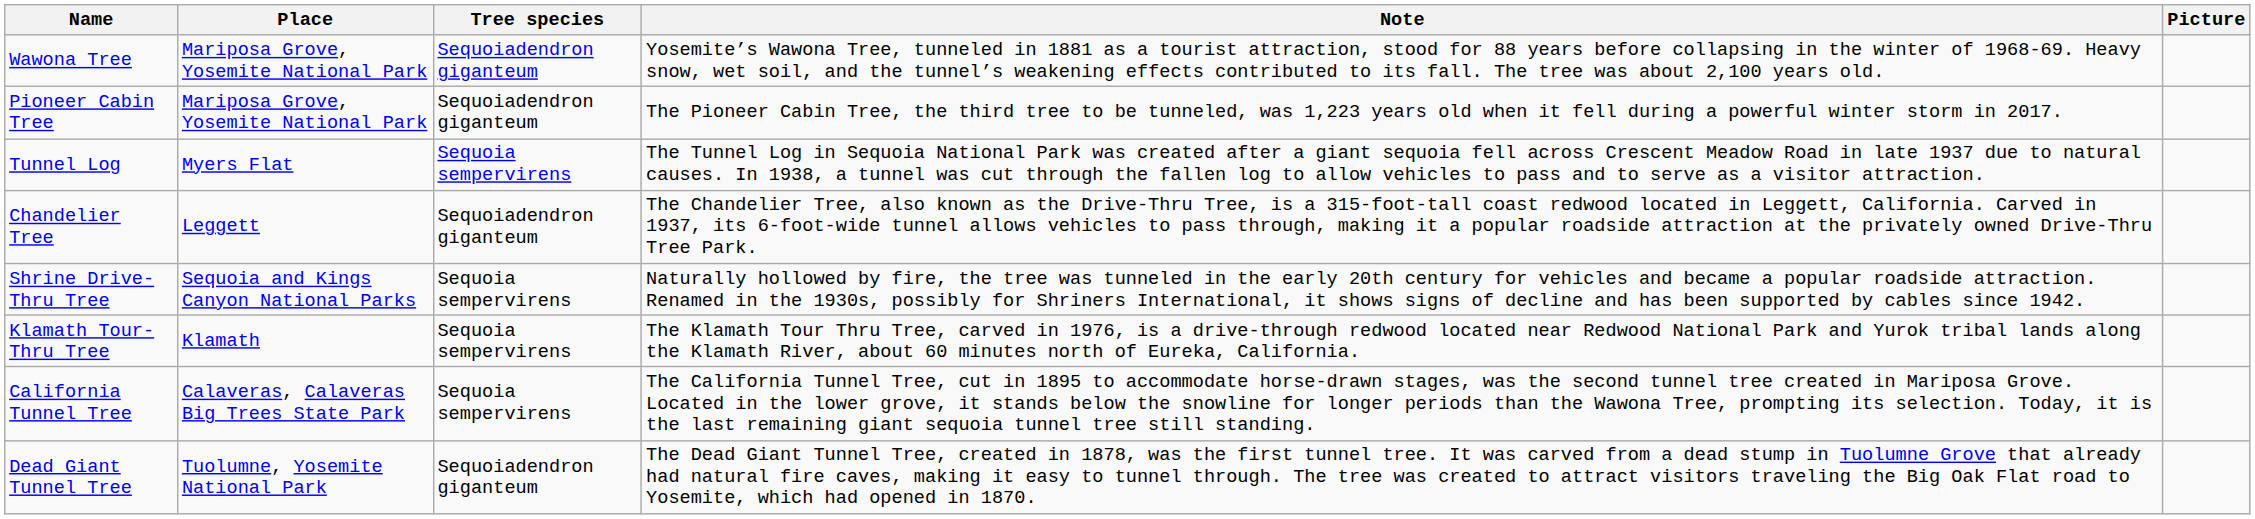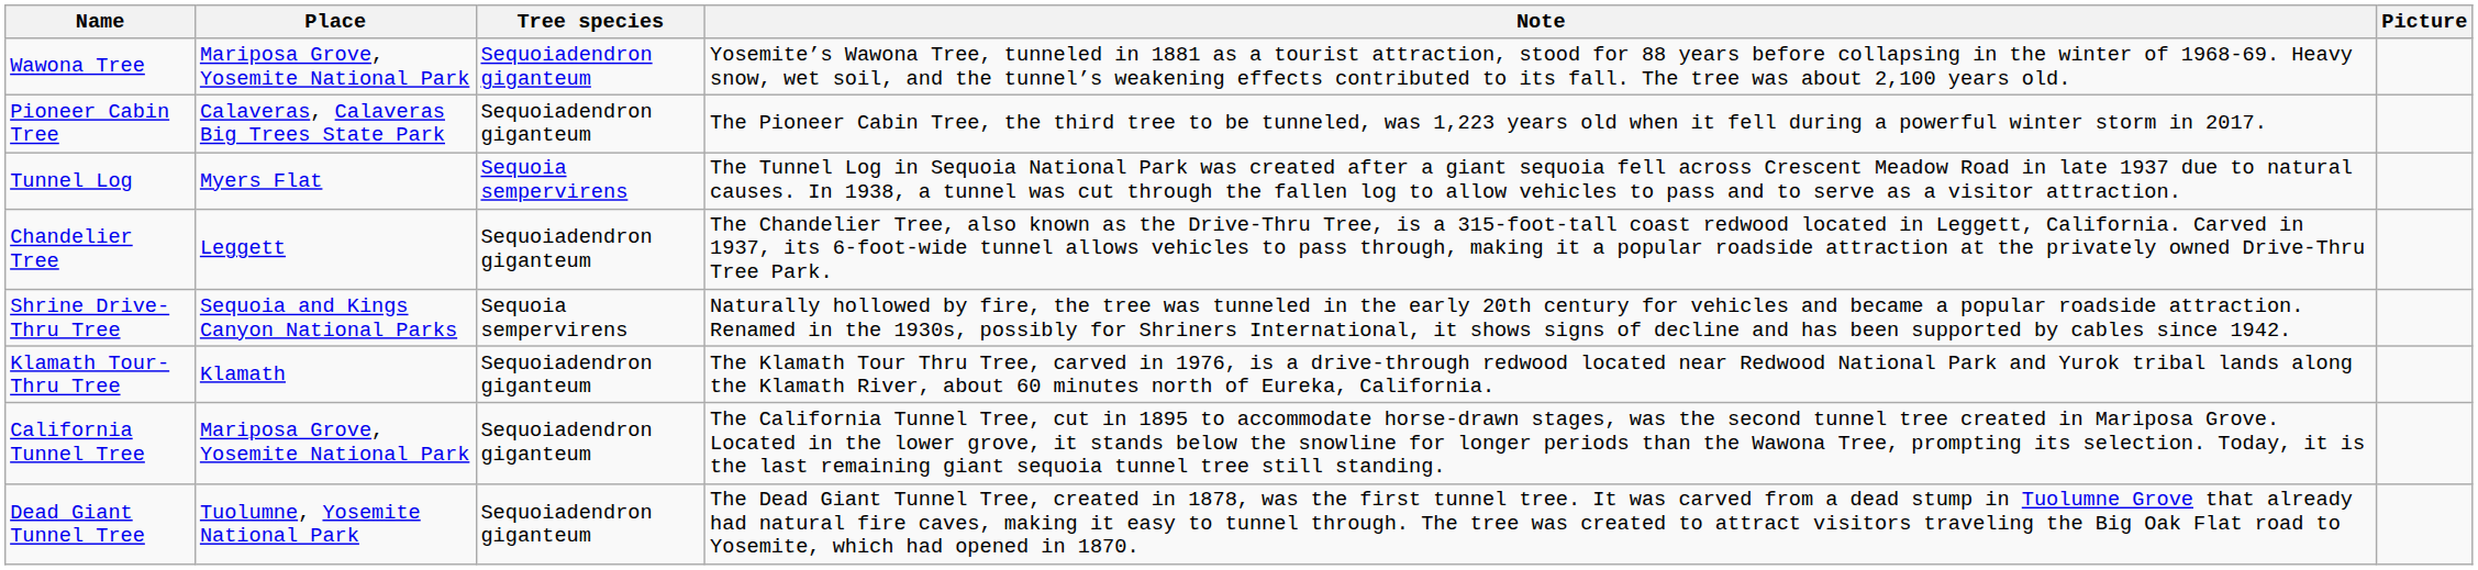 <table class="wikitable sortable">
 <tr>
 <th>Name</th>
 <th>Place</th>
 <th>Tree species</th>
 <th>Note</th>
 <th>Picture</th>
 </tr>
 <tr>
 <td><a href='#'>Wawona Tree</a></td>
 <td><a href='#'>Mariposa Grove</a>, <a href='#'>Yosemite National Park</a></td>
 <td><a href='#'>Sequoiadendron giganteum</a></td>
 <td>Yosemite’s Wawona Tree, tunneled in 1881 as a tourist attraction, stood for 88 years before collapsing in the winter of 1968-69. Heavy snow, wet soil, and the tunnel’s weakening effects contributed to its fall. The tree was about 2,100 years old.</td>
 <td></td>
 </tr>
 <tr>
 <td><a href='#'>Pioneer Cabin Tree</a></td>
-<td><a href='#'>Mariposa Grove</a>, <a href='#'>Yosemite National Park</a></td>
+<td><a href='#'>Calaveras</a>, <a href='#'>Calaveras Big Trees State Park</a></td>
 <td>Sequoiadendron giganteum</td>
 <td>The Pioneer Cabin Tree, the third tree to be tunneled, was 1,223 years old when it fell during a powerful winter storm in 2017.</td>
 <td></td>
 </tr>
 <tr>
 <td><a href='#'>Tunnel Log</a></td>
 <td><a href='#'>Myers Flat</a></td>
 <td><a href='#'>Sequoia sempervirens</a></td>
 <td>The Tunnel Log in Sequoia National Park was created after a giant sequoia fell across Crescent Meadow Road in late 1937 due to natural causes. In 1938, a tunnel was cut through the fallen log to allow vehicles to pass and to serve as a visitor attraction.</td>
 <td></td>
 </tr>
 <tr>
 <td><a href='#'>Chandelier Tree</a></td>
 <td><a href='#'>Leggett</a></td>
 <td>Sequoiadendron giganteum</td>
 <td>The Chandelier Tree, also known as the Drive-Thru Tree, is a 315-foot-tall coast redwood located in Leggett, California. Carved in 1937, its 6-foot-wide tunnel allows vehicles to pass through, making it a popular roadside attraction at the privately owned Drive-Thru Tree Park.</td>
 <td></td>
 </tr>
 <tr>
 <td><a href='#'>Shrine Drive-Thru Tree</a></td>
 <td><a href='#'>Sequoia and Kings Canyon National Parks</a></td>
 <td>Sequoia sempervirens</td>
 <td>Naturally hollowed by fire, the tree was tunneled in the early 20th century for vehicles and became a popular roadside attraction. Renamed in the 1930s, possibly for Shriners International, it shows signs of decline and has been supported by cables since 1942.</td>
 <td></td>
 </tr>
 <tr>
 <td><a href='#'>Klamath Tour-Thru Tree</a></td>
 <td><a href='#'>Klamath</a></td>
-<td>Sequoia sempervirens</td>
+<td>Sequoiadendron giganteum</td>
 <td>The Klamath Tour Thru Tree, carved in 1976, is a drive-through redwood located near Redwood National Park and Yurok tribal lands along the Klamath River, about 60 minutes north of Eureka, California.</td>
 <td></td>
 </tr>
 <tr>
 <td><a href='#'>California Tunnel Tree</a></td>
-<td><a href='#'>Calaveras</a>, <a href='#'>Calaveras Big Trees State Park</a></td>
-<td>Sequoia sempervirens</td>
+<td><a href='#'>Mariposa Grove</a>, <a href='#'>Yosemite National Park</a></td>
+<td>Sequoiadendron giganteum</td>
 <td>The California Tunnel Tree, cut in 1895 to accommodate horse-drawn stages, was the second tunnel tree created in Mariposa Grove. Located in the lower grove, it stands below the snowline for longer periods than the Wawona Tree, prompting its selection. Today, it is the last remaining giant sequoia tunnel tree still standing.</td>
 <td></td>
 </tr>
 <tr>
 <td><a href='#'>Dead Giant Tunnel Tree</a></td>
 <td><a href='#'>Tuolumne</a>, <a href='#'>Yosemite National Park</a></td>
 <td>Sequoiadendron giganteum</td>
 <td>The Dead Giant Tunnel Tree, created in 1878, was the first tunnel tree. It was carved from a dead stump in <a href='#'>Tuolumne Grove</a> that already had natural fire caves, making it easy to tunnel through. The tree was created to attract visitors traveling the Big Oak Flat road to Yosemite, which had opened in 1870.</td>
 <td></td>
 </tr>
 </table>
